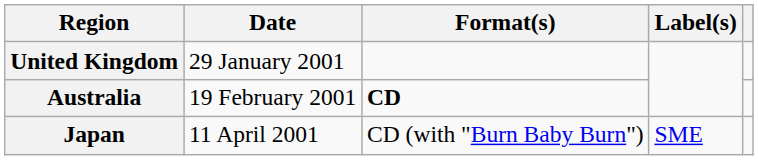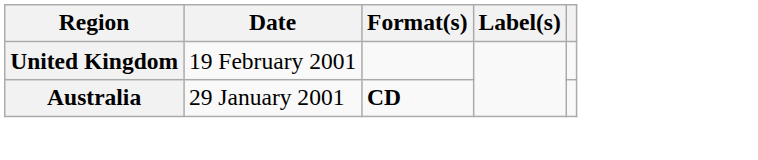 <table class="wikitable plainrowheaders">
 <tr>
 <th scope="col">Region</th>
 <th scope="col">Date</th>
 <th scope="col">Format(s)</th>
 <th scope="col">Label(s)</th>
 <th scope="col"></th>
 </tr>
 <tr>
 <th scope="row">United Kingdom</th>
-<td>29 January 2001</td>
+<td>19 February 2001</td>
 <td></td>
 <td rowspan="2"></td>
 <td></td>
 </tr>
 <tr>
 <th scope="row">Australia</th>
-<td>19 February 2001</td>
+<td>29 January 2001</td>
 <td><strong>CD</strong></td>
 <td></td>
 </tr>
-<tr>
-<th scope="row">Japan</th>
-<td>11 April 2001</td>
-<td>CD (with "<a href='#'>Burn Baby Burn</a>")</td>
-<td><a href='#'>SME</a></td>
-<td></td>
-</tr>
 </table>
